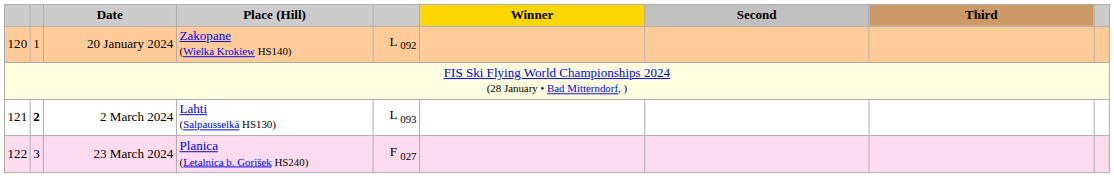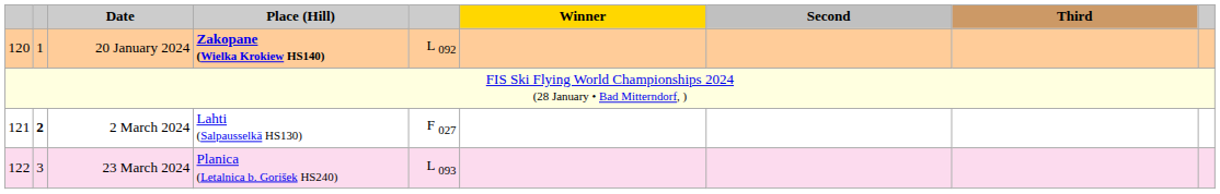 <table class="wikitable plainrowheaders" style="background:#fff; font-size:86%; line-height:16px; border:grey solid 1px; border-collapse:collapse;">
 <tr>
 <th scope="col" style="background:#ccc; width=30 px;"></th>
 <th scope="col" style="background:#ccc; width=10 px;"></th>
 <th scope="col" style="background:#ccc; width:134px;">Date</th>
 <th scope="col" style="background:#ccc; width:200px;">Place (Hill)</th>
 <th scope="col" style="background:#ccc; width:43px;"></th>
 <th scope="col" style="background:gold; width:230px;">Winner</th>
 <th scope="col" style="background:silver; width:230px;">Second</th>
 <th scope="col" style="background:#c96; width:230px;">Third</th>
 <th scope="col" style="background:#ccc; width:10px;"></th>
 </tr>
 <tr bgcolor=#FFCC99>
 <td align="center">120</td>
 <td align="center">1</td>
 <td align="right">20 January 2024</td>
-<td> <a href='#'>Zakopane</a><br><small>(<a href='#'>Wielka Krokiew</a> HS140)</small></td>
+<td><strong> <a href='#'>Zakopane</a><br><small>(<a href='#'>Wielka Krokiew</a> HS140)</small></strong></td>
 <td align="right">L <sub>092</sub></td>
 <td></td>
 <td></td>
 <td></td>
 <td></td>
 </tr>
 <tr style="background:#FFFFE0">
 <td align=center colspan=10><a href='#'>FIS Ski Flying World Championships 2024</a><br><small>(28 January • <a href='#'>Bad Mitterndorf</a>, )</small></td>
 </tr>
 <tr>
 <td align="center">121</td>
 <td align="center"><strong>2</strong></td>
 <td align="right">2 March 2024</td>
 <td> <a href='#'>Lahti</a><br><small>(<a href='#'>Salpausselkä</a> HS130)</small></td>
-<td align="right">L <sub>093</sub></td>
+<td align="right">F <sub>027</sub></td>
 <td></td>
 <td></td>
 <td></td>
 <td></td>
 </tr>
 <tr bgcolor="#fcdbee">
 <td align="center">122</td>
 <td align="center">3</td>
 <td align="right">23 March 2024</td>
 <td> <a href='#'>Planica</a><br><small>(<a href='#'>Letalnica b. Gorišek</a> HS240)</small></td>
-<td align="right">F <sub>027</sub></td>
+<td align="right">L <sub>093</sub></td>
 <td></td>
 <td></td>
 <td></td>
 <td></td>
 </tr>
 </table>
